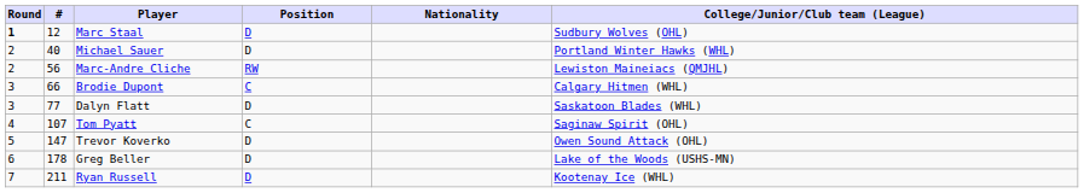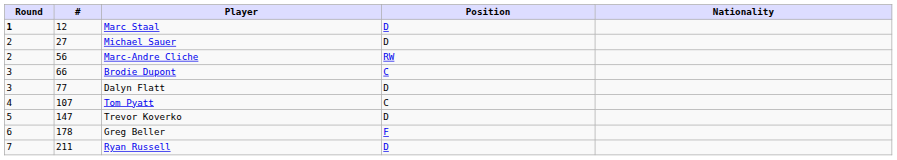 <table class="wikitable">
 <tr>
 <th style="background:#ddf; width:2.00%;">Round</th>
 <th style="background:#ddf; width:2.75%;">#</th>
 <th style="background:#ddf; width:16.0%;">Player</th>
 <th style="background:#ddf; width:12.25%;">Position</th>
 <th style="background:#ddf; width:17.0%;">Nationality</th>
-<th style="background:#ddf; width:100.0%;">College/Junior/Club team (League)</th>
 </tr>
 <tr>
 <td><strong>1</strong></td>
 <td>12</td>
 <td><a href='#'>Marc Staal</a></td>
 <td><a href='#'>D</a></td>
 <td></td>
-<td><a href='#'>Sudbury Wolves</a> (<a href='#'>OHL</a>)</td>
 </tr>
 <tr>
 <td>2</td>
-<td>40</td>
+<td>27</td>
 <td><a href='#'>Michael Sauer</a></td>
 <td>D</td>
 <td></td>
-<td><a href='#'>Portland Winter Hawks</a> (<a href='#'>WHL</a>)</td>
 </tr>
 <tr>
 <td>2</td>
 <td>56</td>
 <td><a href='#'>Marc-Andre Cliche</a></td>
 <td><a href='#'>RW</a></td>
 <td></td>
-<td><a href='#'>Lewiston Maineiacs</a> (<a href='#'>QMJHL</a>)</td>
 </tr>
 <tr>
 <td>3</td>
 <td>66</td>
 <td><a href='#'>Brodie Dupont</a></td>
 <td><a href='#'>C</a></td>
 <td></td>
-<td><a href='#'>Calgary Hitmen</a> (WHL)</td>
 </tr>
 <tr>
 <td>3</td>
 <td>77</td>
 <td>Dalyn Flatt</td>
 <td>D</td>
 <td></td>
-<td><a href='#'>Saskatoon Blades</a> (WHL)</td>
 </tr>
 <tr>
 <td>4</td>
 <td>107</td>
 <td><a href='#'>Tom Pyatt</a></td>
 <td>C</td>
 <td></td>
-<td><a href='#'>Saginaw Spirit</a> (OHL)</td>
 </tr>
 <tr>
 <td>5</td>
 <td>147</td>
 <td>Trevor Koverko</td>
 <td>D</td>
 <td></td>
-<td><a href='#'>Owen Sound Attack</a> (OHL)</td>
 </tr>
 <tr>
 <td>6</td>
 <td>178</td>
 <td>Greg Beller</td>
-<td>D</td>
+<td><a href='#'>F</a></td>
 <td></td>
-<td><a href='#'>Lake of the Woods</a> (USHS-MN)</td>
 </tr>
 <tr>
 <td>7</td>
 <td>211</td>
 <td><a href='#'>Ryan Russell</a></td>
 <td><a href='#'>D</a></td>
 <td></td>
-<td><a href='#'>Kootenay Ice</a> (WHL)</td>
 </tr>
 </table>
